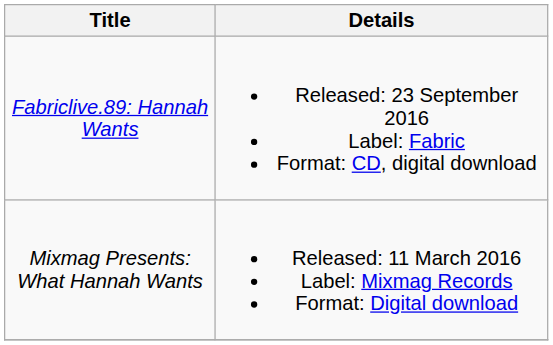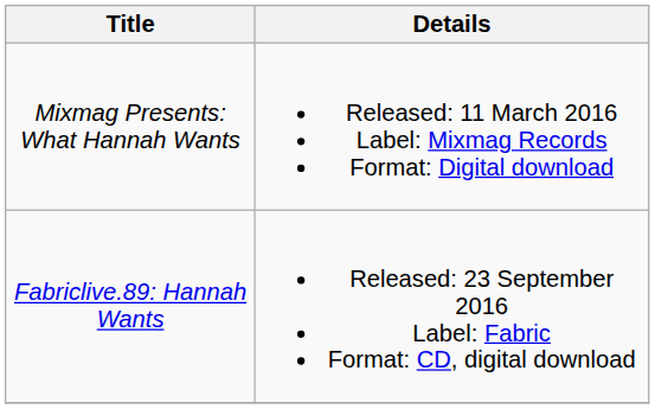 <table class="wikitable plainrowheaders" style="text-align:center;">
 <tr>
 <th scope="col" style="width:10em;">Title</th>
 <th scope="col" style="width:16em;">Details</th>
 </tr>
 <tr>
+<td scope="row"><em>Mixmag Presents: What Hannah Wants</em></td>
+<td><br><ul><li>Released: 11 March 2016</li><li>Label: <a href='#'>Mixmag Records</a></li><li>Format: <a href='#'>Digital download</a></li></ul></td>
+</tr>
+<tr>
 <td><em><a href='#'>Fabriclive.89: Hannah Wants</a></em></td>
 <td><br><ul><li>Released: 23 September 2016</li><li>Label: <a href='#'>Fabric</a></li><li>Format: <a href='#'>CD</a>, digital download</li></ul></td>
 </tr>
 <tr>
-<td scope="row"><em>Mixmag Presents: What Hannah Wants</em></td>
-<td><br><ul><li>Released: 11 March 2016</li><li>Label: <a href='#'>Mixmag Records</a></li><li>Format: <a href='#'>Digital download</a></li></ul></td>
-</tr>
-<tr>
 </tr>
 </table>
